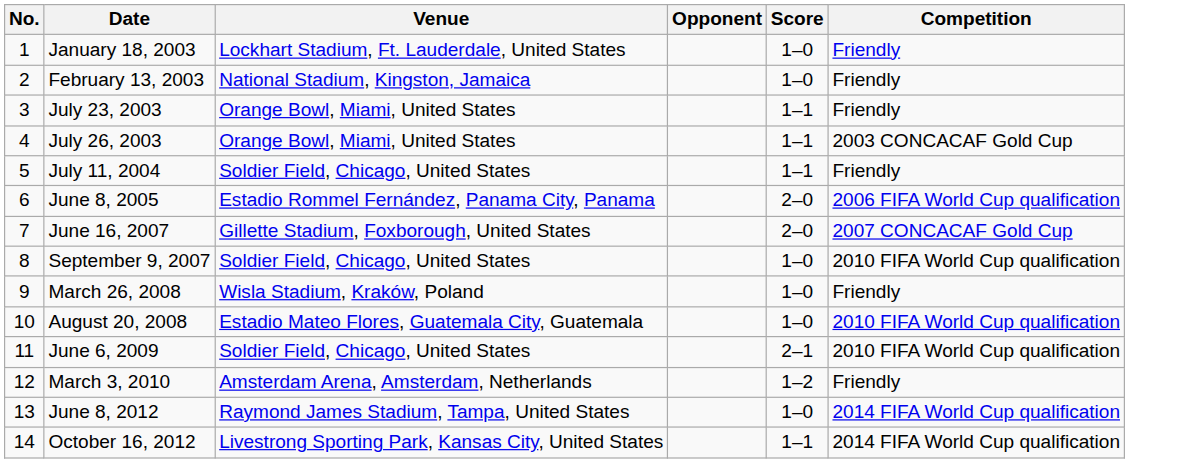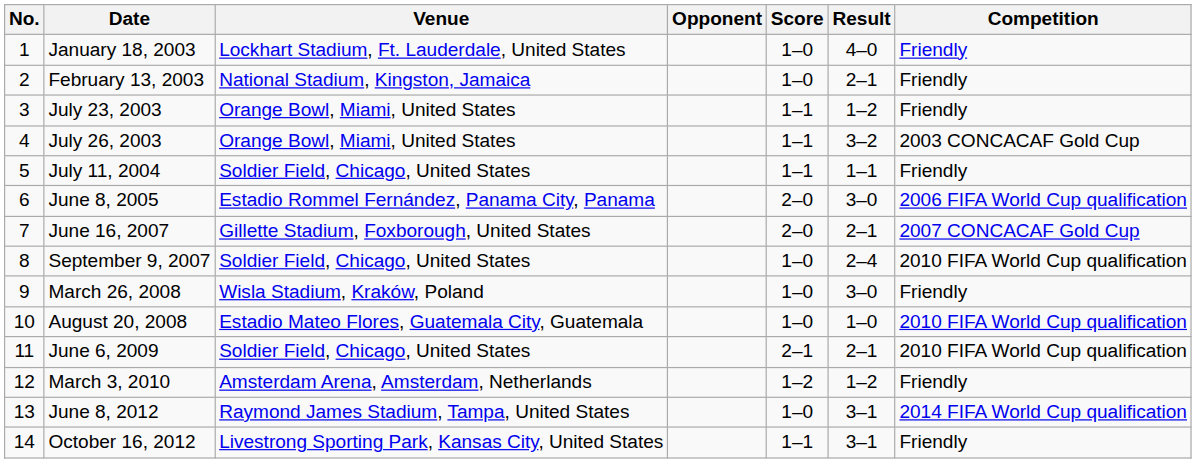 <table class="wikitable sortable">
 <tr>
 <th scope="col">No.</th>
 <th scope="col">Date</th>
 <th scope="col">Venue</th>
 <th scope="col">Opponent</th>
 <th scope="col">Score</th>
+<th scope="col">Result</th>
 <th scope="col">Competition</th>
 </tr>
 <tr>
 <td align="center">1</td>
 <td>January 18, 2003</td>
 <td><a href='#'>Lockhart Stadium</a>, <a href='#'>Ft. Lauderdale</a>, United States</td>
 <td></td>
 <td align="center">1–0</td>
+<td align="center">4–0</td>
 <td><a href='#'>Friendly</a></td>
 </tr>
 <tr>
 <td align="center">2</td>
 <td>February 13, 2003</td>
 <td><a href='#'>National Stadium</a>, <a href='#'>Kingston, Jamaica</a></td>
 <td></td>
 <td align="center">1–0</td>
+<td align="center">2–1</td>
 <td>Friendly</td>
 </tr>
 <tr>
 <td align="center">3</td>
 <td>July 23, 2003</td>
 <td><a href='#'>Orange Bowl</a>, <a href='#'>Miami</a>, United States</td>
 <td></td>
 <td align="center">1–1</td>
+<td align="center">1–2</td>
 <td>Friendly</td>
 </tr>
 <tr>
 <td align="center">4</td>
 <td>July 26, 2003</td>
 <td><a href='#'>Orange Bowl</a>, <a href='#'>Miami</a>, United States</td>
 <td></td>
 <td align="center">1–1</td>
+<td align="center">3–2</td>
 <td>2003 CONCACAF Gold Cup</td>
 </tr>
 <tr>
 <td align="center">5</td>
 <td>July 11, 2004</td>
 <td><a href='#'>Soldier Field</a>, <a href='#'>Chicago</a>, United States</td>
 <td></td>
+<td align="center">1–1</td>
 <td align="center">1–1</td>
 <td>Friendly</td>
 </tr>
 <tr>
 <td align="center">6</td>
 <td>June 8, 2005</td>
 <td><a href='#'>Estadio Rommel Fernández</a>, <a href='#'>Panama City</a>, <a href='#'>Panama</a></td>
 <td></td>
 <td align="center">2–0</td>
+<td align="center">3–0</td>
 <td><a href='#'>2006 FIFA World Cup qualification</a></td>
 </tr>
 <tr>
 <td align="center">7</td>
 <td>June 16, 2007</td>
 <td><a href='#'>Gillette Stadium</a>, <a href='#'>Foxborough</a>, United States</td>
 <td></td>
 <td align="center">2–0</td>
+<td align="center">2–1</td>
 <td><a href='#'>2007 CONCACAF Gold Cup</a></td>
 </tr>
 <tr>
 <td align="center">8</td>
 <td>September 9, 2007</td>
 <td><a href='#'>Soldier Field</a>, <a href='#'>Chicago</a>, United States</td>
 <td></td>
 <td align="center">1–0</td>
+<td align="center">2–4</td>
 <td>2010 FIFA World Cup qualification</td>
 </tr>
 <tr>
 <td align="center">9</td>
 <td>March 26, 2008</td>
 <td><a href='#'>Wisla Stadium</a>, <a href='#'>Kraków</a>, Poland</td>
 <td></td>
 <td align="center">1–0</td>
+<td align="center">3–0</td>
 <td>Friendly</td>
 </tr>
 <tr>
 <td align="center">10</td>
 <td>August 20, 2008</td>
 <td><a href='#'>Estadio Mateo Flores</a>, <a href='#'>Guatemala City</a>, Guatemala</td>
 <td></td>
+<td align="center">1–0</td>
 <td align="center">1–0</td>
 <td><a href='#'>2010 FIFA World Cup qualification</a></td>
 </tr>
 <tr>
 <td align="center">11</td>
 <td>June 6, 2009</td>
 <td><a href='#'>Soldier Field</a>, <a href='#'>Chicago</a>, United States</td>
 <td></td>
 <td align="center">2–1</td>
+<td align="center">2–1</td>
 <td>2010 FIFA World Cup qualification</td>
 </tr>
 <tr>
 <td align="center">12</td>
 <td>March 3, 2010</td>
 <td><a href='#'>Amsterdam Arena</a>, <a href='#'>Amsterdam</a>, Netherlands</td>
 <td></td>
+<td align="center">1–2</td>
 <td align="center">1–2</td>
 <td>Friendly</td>
 </tr>
 <tr>
 <td align="center">13</td>
 <td>June 8, 2012</td>
 <td><a href='#'>Raymond James Stadium</a>, <a href='#'>Tampa</a>, United States</td>
 <td></td>
 <td align="center">1–0</td>
+<td align="center">3–1</td>
 <td><a href='#'>2014 FIFA World Cup qualification</a></td>
 </tr>
 <tr>
 <td align="center">14</td>
 <td>October 16, 2012</td>
 <td><a href='#'>Livestrong Sporting Park</a>, <a href='#'>Kansas City</a>, United States</td>
 <td></td>
 <td align="center">1–1</td>
-<td>2014 FIFA World Cup qualification</td>
+<td align="center">3–1</td>
+<td>Friendly</td>
 </tr>
 </table>
